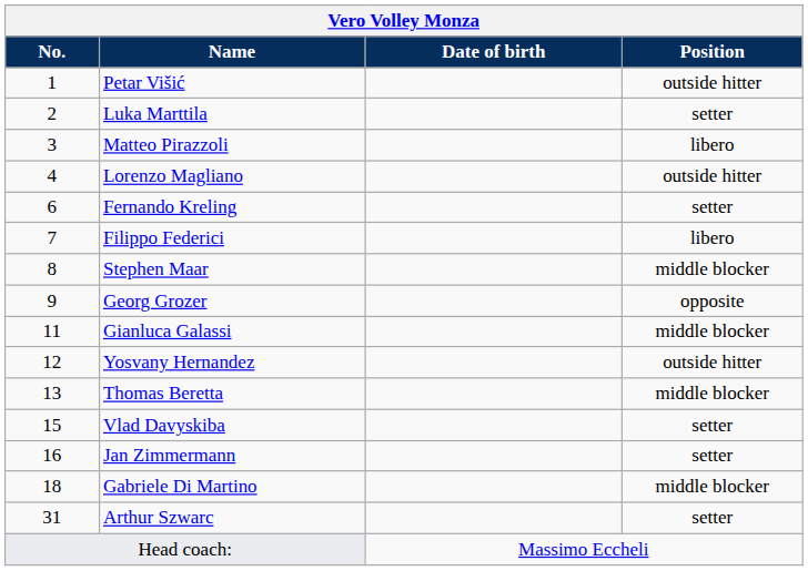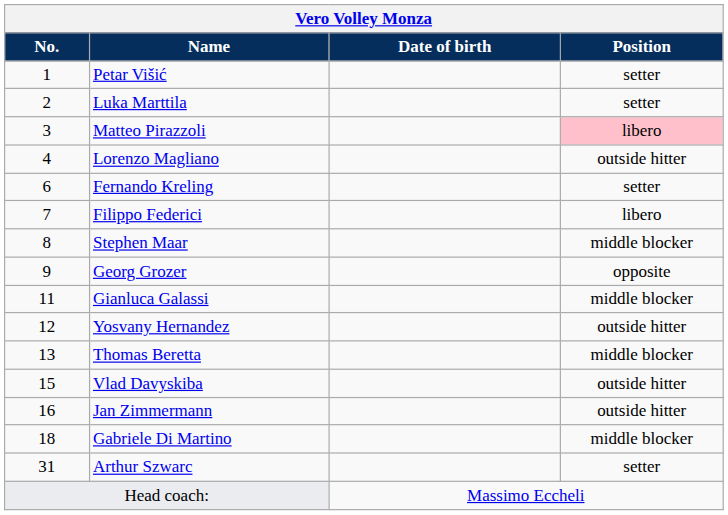 <table class="wikitable collapsible collapsed" style="font-size:90%; text-align:center;">
 <tr>
 <th colspan=5 style="width:30em"><a href='#'>Vero Volley Monza</a></th>
 </tr>
 <tr>
 <th style="width:5em; color:#ffffff;  background-color:#052E5D">No.</th>
 <th style="width:15em; color:#ffffff; background-color:#052E5D">Name</th>
 <th style="width:15em; color:#ffffff; background-color:#052E5D">Date of birth</th>
 <th style="width:10em; color:#ffffff; background-color:#052E5D">Position</th>
 </tr>
 <tr>
 <td>1</td>
 <td align=left> <a href='#'>Petar Višić</a></td>
 <td align=right></td>
-<td>outside hitter</td>
+<td>setter</td>
 </tr>
 <tr>
 <td>2</td>
 <td align=left> <a href='#'>Luka Marttila</a></td>
 <td align=right></td>
 <td>setter</td>
 </tr>
 <tr>
 <td>3</td>
 <td align=left> <a href='#'>Matteo Pirazzoli</a></td>
 <td align=right></td>
-<td>libero</td>
+<td style="background: pink;">libero</td>
 </tr>
 <tr>
 <td>4</td>
 <td align=left> <a href='#'>Lorenzo Magliano</a></td>
 <td align=right></td>
 <td>outside hitter</td>
 </tr>
 <tr>
 <td>6</td>
 <td align=left> <a href='#'>Fernando Kreling</a></td>
 <td align=right></td>
 <td>setter</td>
 </tr>
 <tr>
 <td>7</td>
 <td align=left> <a href='#'>Filippo Federici</a></td>
 <td align=right></td>
 <td>libero</td>
 </tr>
 <tr>
 <td>8</td>
 <td align=left> <a href='#'>Stephen Maar</a></td>
 <td align=right></td>
 <td>middle blocker</td>
 </tr>
 <tr>
 <td>9</td>
 <td align=left> <a href='#'>Georg Grozer</a></td>
 <td align=right></td>
 <td>opposite</td>
 </tr>
 <tr>
 <td>11</td>
 <td align=left> <a href='#'>Gianluca Galassi</a></td>
 <td align=right></td>
 <td>middle blocker</td>
 </tr>
 <tr>
 <td>12</td>
 <td align=left> <a href='#'>Yosvany Hernandez</a></td>
 <td align=right></td>
 <td>outside hitter</td>
 </tr>
 <tr>
 <td>13</td>
 <td align=left> <a href='#'>Thomas Beretta</a></td>
 <td align=right></td>
 <td>middle blocker</td>
 </tr>
 <tr>
 <td>15</td>
 <td align=left> <a href='#'>Vlad Davyskiba</a></td>
 <td align=right></td>
-<td>setter</td>
+<td>outside hitter</td>
 </tr>
 <tr>
 <td>16</td>
 <td align=left> <a href='#'>Jan Zimmermann</a></td>
 <td align=right></td>
-<td>setter</td>
+<td>outside hitter</td>
 </tr>
 <tr>
 <td>18</td>
 <td align=left> <a href='#'>Gabriele Di Martino</a></td>
 <td align=right></td>
 <td>middle blocker</td>
 </tr>
 <tr>
 <td>31</td>
 <td align=left> <a href='#'>Arthur Szwarc</a></td>
 <td align=right></td>
 <td>setter</td>
 </tr>
 <tr class="sortbottom">
 <td colspan=2 style="background:#EAECF0">Head coach:</td>
 <td colspan=2> <a href='#'>Massimo Eccheli</a></td>
 </tr>
 </table>
